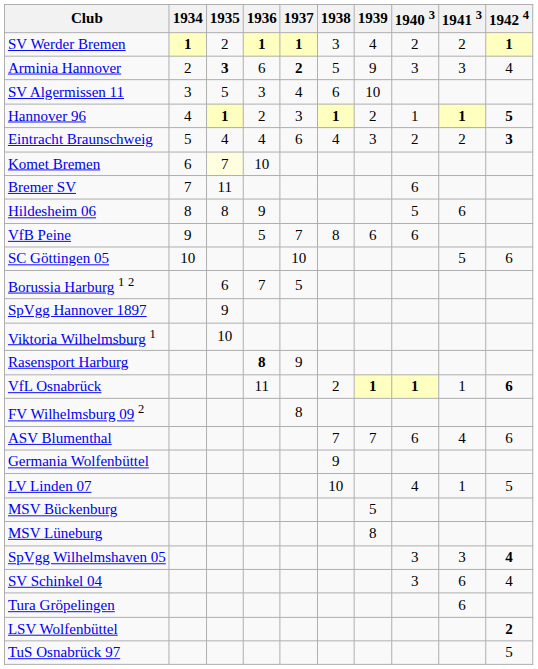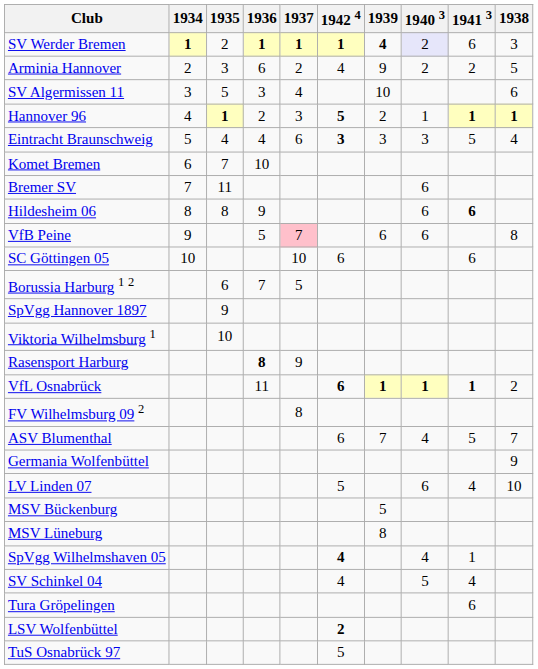 <table class="wikitable">
 <tr>
 <th>Club</th>
 <th>1934</th>
 <th>1935</th>
 <th>1936</th>
 <th>1937</th>
-<th>1938</th>
+<th>1942 <sup>4</sup></th>
 <th>1939</th>
 <th>1940 <sup>3</sup></th>
 <th>1941 <sup>3</sup></th>
-<th>1942 <sup>4</sup></th>
+<th>1938</th>
 </tr>
 <tr align="center">
 <td align="left"><a href='#'>SV Werder Bremen</a></td>
 <td bgcolor="#ffffbf"><strong>1</strong></td>
 <td>2</td>
 <td bgcolor="#ffffbf"><strong>1</strong></td>
 <td bgcolor="#ffffbf"><strong>1</strong></td>
+<td bgcolor="#ffffbf"><strong>1</strong></td>
+<td><strong>4</strong></td>
+<td style="background: lavender;">2</td>
+<td>6</td>
 <td>3</td>
-<td>4</td>
-<td>2</td>
-<td>2</td>
-<td bgcolor="#ffffbf"><strong>1</strong></td>
 </tr>
 <tr align="center">
 <td align="left"><a href='#'>Arminia Hannover</a></td>
 <td>2</td>
-<td><strong>3</strong></td>
+<td>3</td>
 <td>6</td>
-<td><strong>2</strong></td>
+<td>2</td>
+<td>4</td>
+<td>9</td>
+<td>2</td>
+<td>2</td>
 <td>5</td>
-<td>9</td>
-<td>3</td>
-<td>3</td>
-<td>4</td>
 </tr>
 <tr align="center">
 <td align="left"><a href='#'>SV Algermissen 11</a></td>
 <td>3</td>
 <td>5</td>
 <td>3</td>
 <td>4</td>
-<td>6</td>
+<td></td>
 <td>10</td>
 <td></td>
 <td></td>
-<td></td>
+<td>6</td>
 </tr>
 <tr align="center">
 <td align="left"><a href='#'>Hannover 96</a></td>
 <td>4</td>
 <td bgcolor="#ffffbf"><strong>1</strong></td>
 <td>2</td>
 <td>3</td>
-<td bgcolor="#ffffbf"><strong>1</strong></td>
+<td><strong>5</strong></td>
 <td>2</td>
 <td>1</td>
 <td bgcolor="#ffffbf"><strong>1</strong></td>
-<td><strong>5</strong></td>
+<td bgcolor="#ffffbf"><strong>1</strong></td>
 </tr>
 <tr align="center">
 <td align="left"><a href='#'>Eintracht Braunschweig</a></td>
 <td>5</td>
 <td>4</td>
 <td>4</td>
 <td>6</td>
+<td><strong>3</strong></td>
+<td>3</td>
+<td>3</td>
+<td>5</td>
 <td>4</td>
-<td>3</td>
-<td>2</td>
-<td>2</td>
-<td><strong>3</strong></td>
 </tr>
 <tr align="center">
 <td align="left"><a href='#'>Komet Bremen</a></td>
 <td>6</td>
-<td style="background: lightyellow;">7</td>
+<td>7</td>
 <td>10</td>
 <td></td>
 <td></td>
 <td></td>
 <td></td>
 <td></td>
 <td></td>
 </tr>
 <tr align="center">
 <td align="left"><a href='#'>Bremer SV</a></td>
 <td>7</td>
 <td>11</td>
 <td></td>
 <td></td>
 <td></td>
 <td></td>
 <td>6</td>
 <td></td>
 <td></td>
 </tr>
 <tr align="center">
 <td align="left"><a href='#'>Hildesheim 06</a></td>
 <td>8</td>
 <td>8</td>
 <td>9</td>
 <td></td>
 <td></td>
 <td></td>
-<td>5</td>
 <td>6</td>
+<td><strong>6</strong></td>
 <td></td>
 </tr>
 <tr align="center">
 <td align="left"><a href='#'>VfB Peine</a></td>
 <td>9</td>
 <td></td>
 <td>5</td>
-<td>7</td>
-<td>8</td>
+<td style="background: pink;">7</td>
+<td></td>
 <td>6</td>
 <td>6</td>
 <td></td>
-<td></td>
+<td>8</td>
 </tr>
 <tr align="center">
 <td align="left"><a href='#'>SC Göttingen 05</a></td>
 <td>10</td>
 <td></td>
 <td></td>
 <td>10</td>
+<td>6</td>
 <td></td>
 <td></td>
+<td>6</td>
 <td></td>
-<td>5</td>
-<td>6</td>
 </tr>
 <tr align="center">
 <td align="left"><a href='#'>Borussia Harburg</a> <sup>1</sup> <sup>2</sup></td>
 <td></td>
 <td>6</td>
 <td>7</td>
 <td>5</td>
 <td></td>
 <td></td>
 <td></td>
 <td></td>
 <td></td>
 </tr>
 <tr align="center">
 <td align="left"><a href='#'>SpVgg Hannover 1897</a></td>
 <td></td>
 <td>9</td>
 <td></td>
 <td></td>
 <td></td>
 <td></td>
 <td></td>
 <td></td>
 <td></td>
 </tr>
 <tr align="center">
 <td align="left"><a href='#'>Viktoria Wilhelmsburg</a> <sup>1</sup></td>
 <td></td>
 <td>10</td>
 <td></td>
 <td></td>
 <td></td>
 <td></td>
 <td></td>
 <td></td>
 <td></td>
 </tr>
 <tr align="center">
 <td align="left"><a href='#'>Rasensport Harburg</a></td>
 <td></td>
 <td></td>
 <td><strong>8</strong></td>
 <td>9</td>
 <td></td>
 <td></td>
 <td></td>
 <td></td>
 <td></td>
 </tr>
 <tr align="center">
 <td align="left"><a href='#'>VfL Osnabrück</a></td>
 <td></td>
 <td></td>
 <td>11</td>
 <td></td>
-<td>2</td>
+<td><strong>6</strong></td>
 <td bgcolor="#ffffbf"><strong>1</strong></td>
 <td bgcolor="#ffffbf"><strong>1</strong></td>
-<td>1</td>
-<td><strong>6</strong></td>
+<td><strong>1</strong></td>
+<td>2</td>
 </tr>
 <tr align="center">
 <td align="left"><a href='#'>FV Wilhelmsburg 09</a> <sup>2</sup></td>
 <td></td>
 <td></td>
 <td></td>
 <td>8</td>
 <td></td>
 <td></td>
 <td></td>
 <td></td>
 <td></td>
 </tr>
 <tr align="center">
 <td align="left"><a href='#'>ASV Blumenthal</a></td>
 <td></td>
 <td></td>
 <td></td>
 <td></td>
+<td>6</td>
 <td>7</td>
+<td>4</td>
+<td>5</td>
 <td>7</td>
-<td>6</td>
-<td>4</td>
-<td>6</td>
 </tr>
 <tr align="center">
 <td align="left"><a href='#'>Germania Wolfenbüttel</a></td>
 <td></td>
 <td></td>
 <td></td>
 <td></td>
-<td>9</td>
 <td></td>
 <td></td>
 <td></td>
 <td></td>
+<td>9</td>
 </tr>
 <tr align="center">
 <td align="left"><a href='#'>LV Linden 07</a></td>
 <td></td>
 <td></td>
 <td></td>
 <td></td>
+<td>5</td>
+<td></td>
+<td>6</td>
+<td>4</td>
 <td>10</td>
-<td></td>
-<td>4</td>
-<td>1</td>
-<td>5</td>
 </tr>
 <tr align="center">
 <td align="left"><a href='#'>MSV Bückenburg</a></td>
 <td></td>
 <td></td>
 <td></td>
 <td></td>
 <td></td>
 <td>5</td>
 <td></td>
 <td></td>
 <td></td>
 </tr>
 <tr align="center">
 <td align="left"><a href='#'>MSV Lüneburg</a></td>
 <td></td>
 <td></td>
 <td></td>
 <td></td>
 <td></td>
 <td>8</td>
 <td></td>
 <td></td>
 <td></td>
 </tr>
 <tr align="center">
 <td align="left"><a href='#'>SpVgg Wilhelmshaven 05</a></td>
 <td></td>
 <td></td>
 <td></td>
 <td></td>
+<td><strong>4</strong></td>
 <td></td>
+<td>4</td>
+<td>1</td>
 <td></td>
-<td>3</td>
-<td>3</td>
-<td><strong>4</strong></td>
 </tr>
 <tr align="center">
 <td align="left"><a href='#'>SV Schinkel 04</a></td>
 <td></td>
 <td></td>
 <td></td>
 <td></td>
+<td>4</td>
 <td></td>
+<td>5</td>
+<td>4</td>
 <td></td>
-<td>3</td>
-<td>6</td>
-<td>4</td>
 </tr>
 <tr align="center">
 <td align="left"><a href='#'>Tura Gröpelingen</a></td>
 <td></td>
 <td></td>
 <td></td>
 <td></td>
 <td></td>
 <td></td>
 <td></td>
 <td>6</td>
 <td></td>
 </tr>
 <tr align="center">
 <td align="left"><a href='#'>LSV Wolfenbüttel</a></td>
 <td></td>
 <td></td>
 <td></td>
 <td></td>
+<td><strong>2</strong></td>
 <td></td>
 <td></td>
 <td></td>
 <td></td>
-<td><strong>2</strong></td>
 </tr>
 <tr align="center">
 <td align="left"><a href='#'>TuS Osnabrück 97</a></td>
 <td></td>
 <td></td>
 <td></td>
 <td></td>
+<td>5</td>
 <td></td>
 <td></td>
 <td></td>
 <td></td>
-<td>5</td>
 </tr>
 </table>
